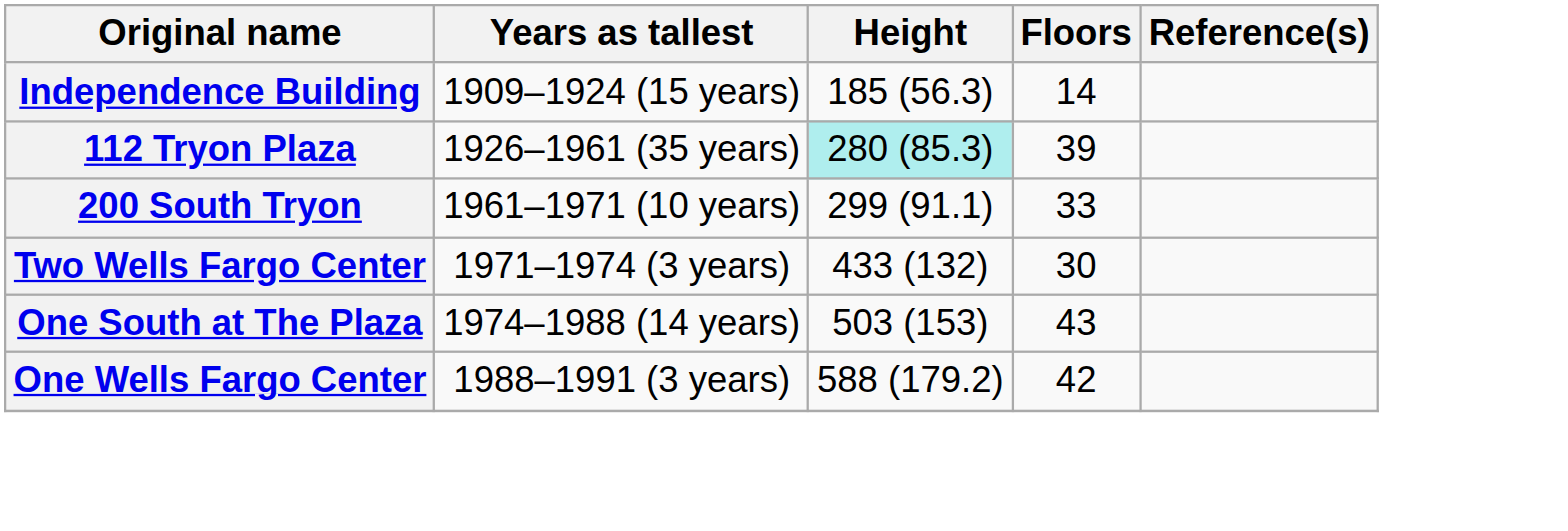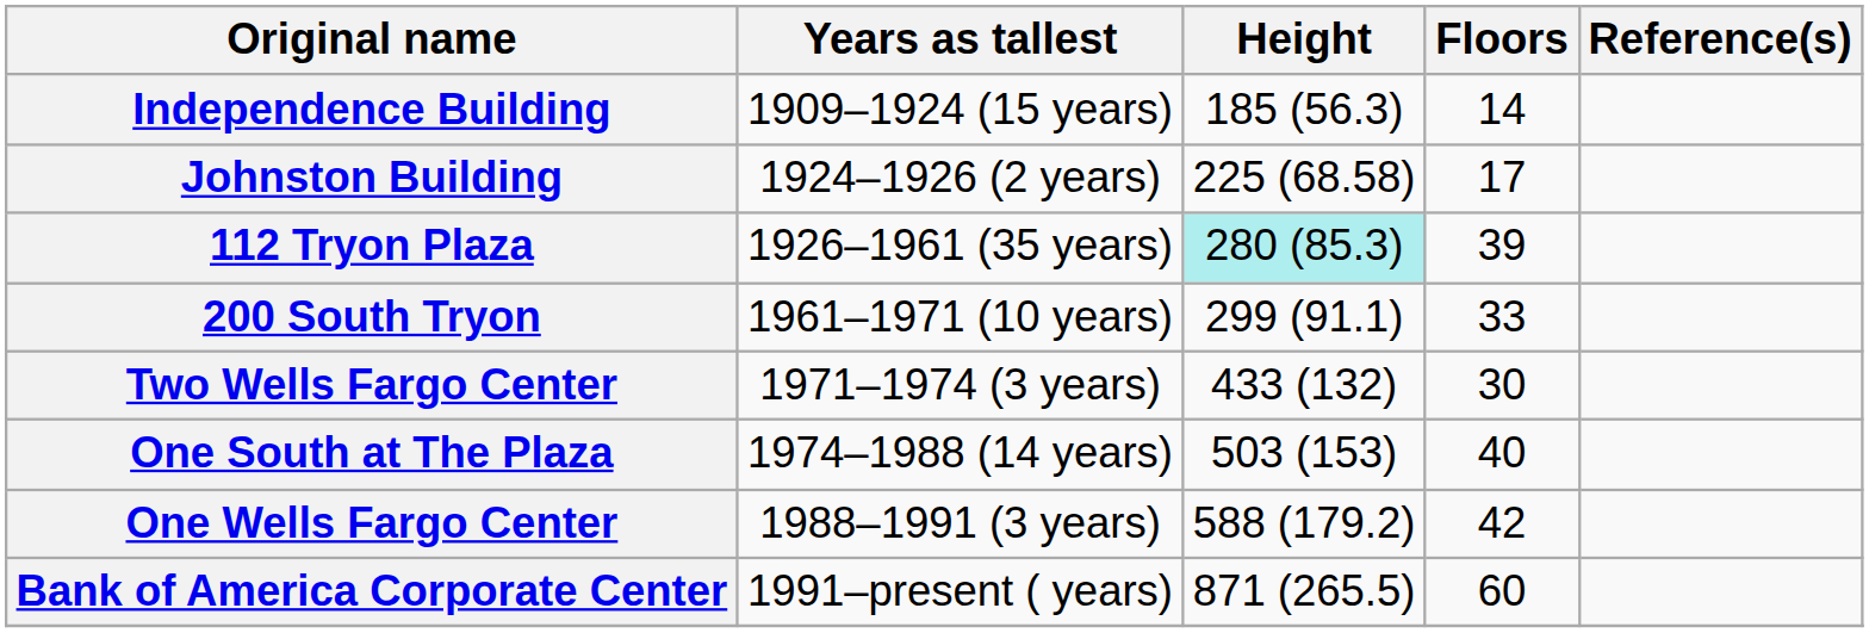 <table class="wikitable sortable plainrowheaders">
 <tr>
 <th scope="col">Original name</th>
 <th scope="col">Years as tallest</th>
 <th scope="col">Height<br></th>
 <th scope="col">Floors</th>
 <th scope="col" class="unsortable">Reference(s)</th>
 </tr>
 <tr>
 <th scope="row"><a href='#'>Independence Building</a></th>
 <td align="center">1909–1924 (15 years)</td>
 <td align="center">185 (56.3)</td>
 <td align="center">14</td>
+<td align="center"></td>
+</tr>
+<tr>
+<th scope="row"><a href='#'>Johnston Building</a></th>
+<td align="center">1924–1926 (2 years)</td>
+<td align="center">225 (68.58)</td>
+<td align="center">17</td>
 <td align="center"></td>
 </tr>
 <tr>
 <th scope="row"><a href='#'>112 Tryon Plaza</a></th>
 <td align="center">1926–1961 (35 years)</td>
 <td align="center" style="background: paleturquoise;">280 (85.3)</td>
 <td align="center">39</td>
 <td align="center"></td>
 </tr>
 <tr>
 <th scope="row"><a href='#'>200 South Tryon</a></th>
 <td align="center">1961–1971 (10 years)</td>
 <td align="center">299 (91.1)</td>
 <td align="center">33</td>
 <td align="center"></td>
 </tr>
 <tr>
 <th scope="row"><a href='#'>Two Wells Fargo Center</a></th>
 <td align="center">1971–1974 (3 years)</td>
 <td align="center">433 (132)</td>
 <td align="center">30</td>
 <td align="center"></td>
 </tr>
 <tr>
 <th scope="row"><a href='#'>One South at The Plaza</a></th>
 <td align="center">1974–1988 (14 years)</td>
 <td align="center">503 (153)</td>
-<td align="center">43</td>
+<td align="center">40</td>
 <td align="center"></td>
 </tr>
 <tr>
 <th scope="row"><a href='#'>One Wells Fargo Center</a></th>
 <td align="center">1988–1991 (3 years)</td>
 <td align="center">588 (179.2)</td>
 <td align="center">42</td>
 <td align="center"></td>
 </tr>
 <tr>
+<th scope="row"><a href='#'>Bank of America Corporate Center</a></th>
+<td align="center">1991–present ( years)</td>
+<td align="center">871 (265.5)</td>
+<td align="center">60</td>
+<td align="center"></td>
+</tr>
+<tr>
 </tr>
 </table>
